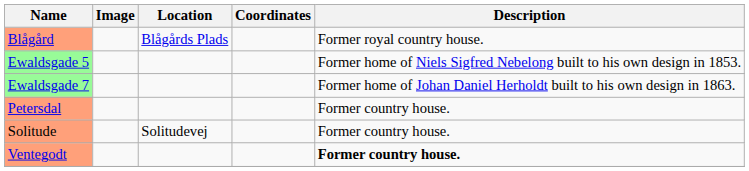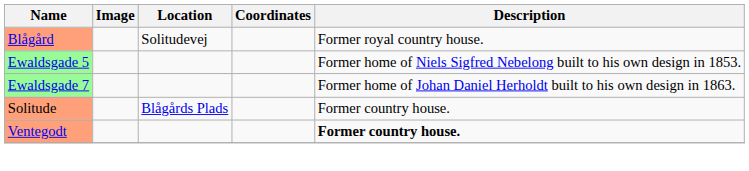 <table class="wikitable sortable">
 <tr>
 <th>Name</th>
 <th class=unsortable>Image</th>
 <th>Location</th>
 <th>Coordinates</th>
 <th class=unsortable>Description</th>
 </tr>
 <tr>
 <td bgcolor=ffa07a><a href='#'>Blågård</a></td>
 <td></td>
-<td><a href='#'>Blågårds Plads</a></td>
+<td>Solitudevej</td>
 <td></td>
 <td>Former royal country house.</td>
 </tr>
 <tr>
 <td bgcolor=98fb98><a href='#'>Ewaldsgade 5</a></td>
 <td></td>
 <td></td>
 <td></td>
 <td>Former home of <a href='#'>Niels Sigfred Nebelong</a> built to his own design in 1853.</td>
 </tr>
 <tr>
 <td bgcolor=98fb98><a href='#'>Ewaldsgade 7</a></td>
 <td></td>
 <td></td>
 <td></td>
 <td>Former home of <a href='#'>Johan Daniel Herholdt</a> built to his own design in 1863.</td>
 </tr>
 <tr>
-<td bgcolor=ffa07a><a href='#'>Petersdal</a></td>
-<td></td>
-<td Strandvejen></td>
-<td></td>
-<td>Former country house.</td>
-</tr>
-<tr>
 <td bgcolor=ffa07a>Solitude</td>
 <td></td>
-<td>Solitudevej</td>
+<td><a href='#'>Blågårds Plads</a></td>
 <td></td>
 <td>Former country house.</td>
 </tr>
 <tr>
 <td bgcolor=ffa07a><a href='#'>Ventegodt</a></td>
 <td></td>
 <td Nørrebrogade></td>
 <td></td>
 <td><strong>Former country house.</strong></td>
 </tr>
 <tr>
 </tr>
 </table>
